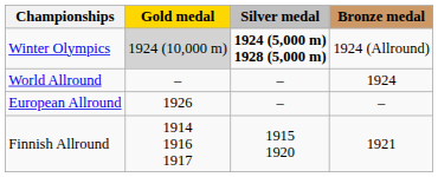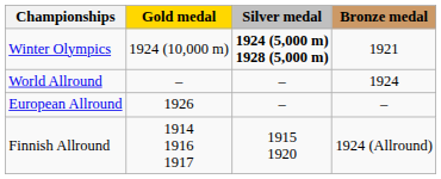 <table class="wikitable" style="text-align:center">
 <tr>
 <th>Championships</th>
 <td bgcolor=gold><strong>Gold medal</strong></td>
 <td bgcolor=silver><strong>Silver medal</strong></td>
 <td bgcolor=cc9966><strong>Bronze medal</strong></td>
 </tr>
 <tr>
 <td align="left"><a href='#'>Winter Olympics</a></td>
-<td style="background: lightgrey;">1924 (10,000 m)</td>
+<td>1924 (10,000 m)</td>
 <td><strong>1924 (5,000 m) <br> 1928 (5,000 m)</strong></td>
-<td>1924 (Allround)</td>
+<td>1921</td>
 </tr>
 <tr>
 <td align="left"><a href='#'>World Allround</a></td>
 <td>–</td>
 <td>–</td>
 <td>1924</td>
 </tr>
 <tr>
 <td align="left"><a href='#'>European Allround</a></td>
 <td>1926</td>
 <td>–</td>
 <td>–</td>
 </tr>
 <tr>
 <td align="left">Finnish Allround</td>
 <td>1914 <br> 1916 <br> 1917</td>
 <td>1915 <br> 1920</td>
-<td>1921</td>
+<td>1924 (Allround)</td>
 </tr>
 </table>
